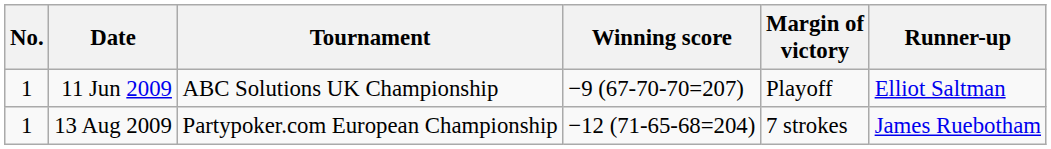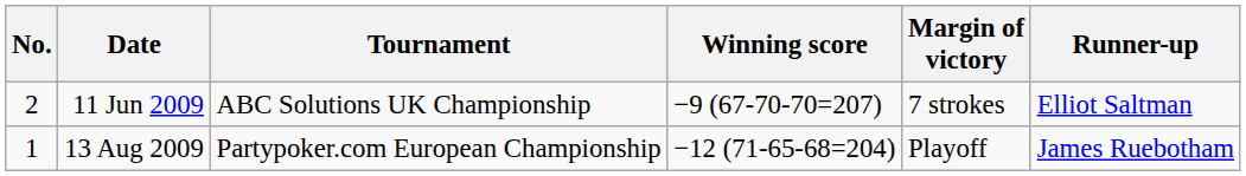 <table class="wikitable" style="font-size:95%;">
 <tr>
 <th>No.</th>
 <th>Date</th>
 <th>Tournament</th>
 <th>Winning score</th>
 <th>Margin of<br>victory</th>
 <th>Runner-up</th>
 </tr>
 <tr>
-<td align=center>1</td>
+<td align=center>2</td>
 <td align=right>11 Jun <a href='#'>2009</a></td>
 <td>ABC Solutions UK Championship</td>
 <td>−9 (67-70-70=207)</td>
-<td>Playoff</td>
+<td>7 strokes</td>
 <td> <a href='#'>Elliot Saltman</a></td>
 </tr>
 <tr>
 <td align=center>1</td>
 <td align=right>13 Aug 2009</td>
 <td>Partypoker.com European Championship</td>
 <td>−12 (71-65-68=204)</td>
-<td>7 strokes</td>
+<td>Playoff</td>
 <td> <a href='#'>James Ruebotham</a></td>
 </tr>
 </table>
